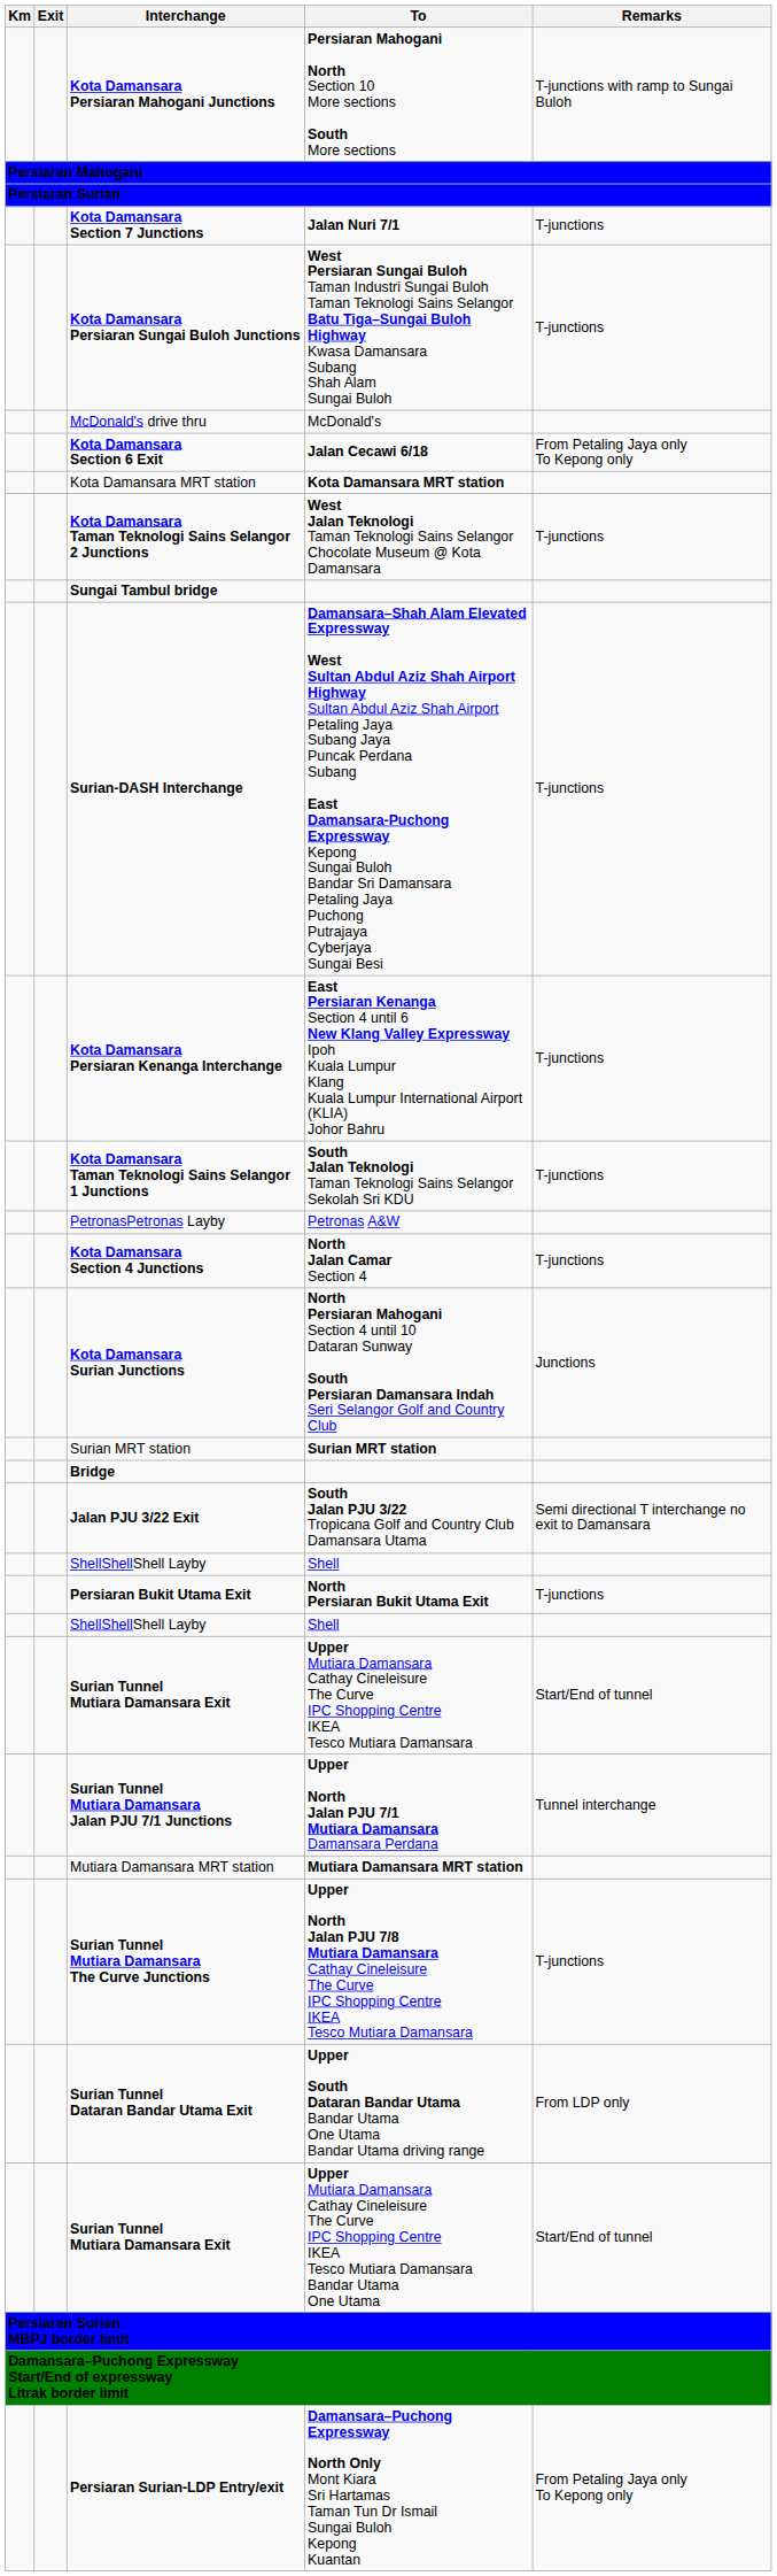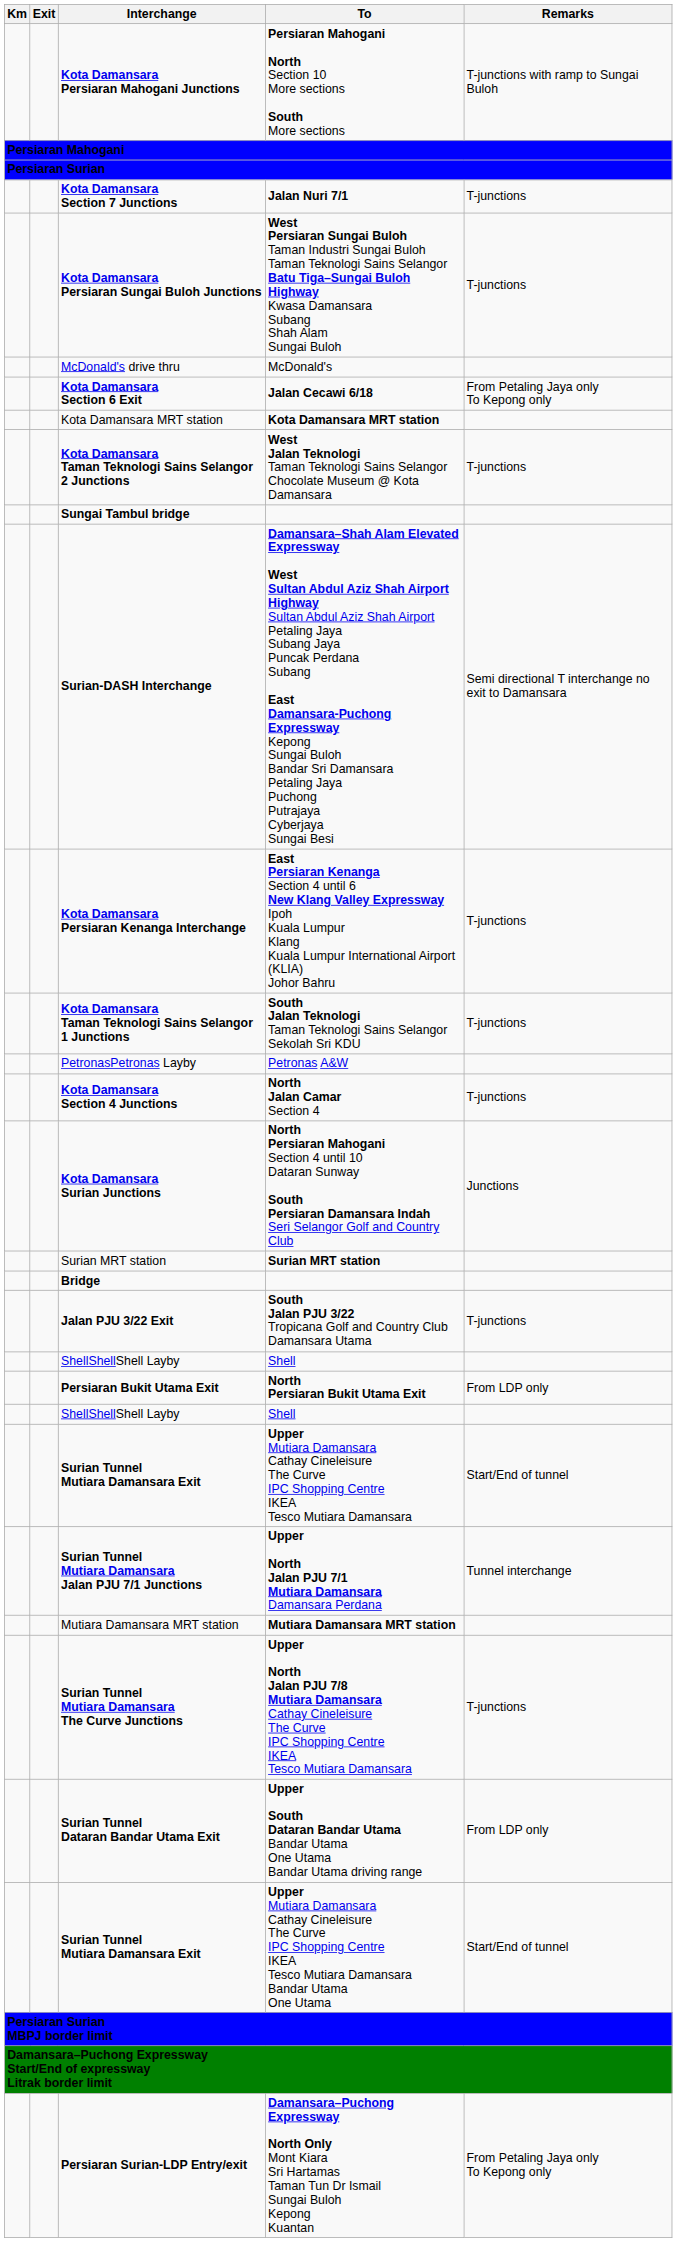 <table class="wikitable">
 <tr>
 <th>Km</th>
 <th>Exit</th>
 <th>Interchange</th>
 <th>To</th>
 <th>Remarks</th>
 </tr>
 <tr>
 <td></td>
 <td></td>
 <td><strong><a href='#'>Kota Damansara</a></strong><br><strong>Persiaran Mahogani Junctions</strong></td>
 <td><strong>Persiaran Mahogani</strong><br><br><strong>North</strong><br>Section 10<br>More sections<br><br><strong>South</strong><br>More sections</td>
 <td>T-junctions with ramp to Sungai Buloh</td>
 </tr>
 <tr>
 <td style="width:600px" colspan="6" style="text-align:center" bgcolor="blue"><strong><span>Persiaran Mahogani</span></strong></td>
 </tr>
 <tr>
 <td style="width:600px" colspan="6" style="text-align:center" bgcolor="blue"><strong><span>Persiaran Surian</span></strong></td>
 </tr>
 <tr>
 <td></td>
 <td></td>
 <td><strong><a href='#'>Kota Damansara</a></strong><br><strong>Section 7 Junctions</strong></td>
 <td><strong>Jalan Nuri 7/1</strong></td>
 <td>T-junctions</td>
 </tr>
 <tr>
 <td></td>
 <td></td>
 <td><strong><a href='#'>Kota Damansara</a></strong><br><strong>Persiaran Sungai Buloh Junctions</strong></td>
 <td><strong>West</strong><br><strong>Persiaran Sungai Buloh</strong><br>Taman Industri Sungai Buloh<br>Taman Teknologi Sains Selangor<br> <strong><a href='#'>Batu Tiga–Sungai Buloh Highway</a></strong><br>Kwasa Damansara<br>Subang<br>Shah Alam<br>Sungai Buloh</td>
 <td>T-junctions</td>
 </tr>
 <tr>
 <td></td>
 <td></td>
 <td><a href='#'>McDonald's</a> drive thru</td>
 <td> McDonald's</td>
 <td></td>
 </tr>
 <tr>
 <td></td>
 <td></td>
 <td><strong><a href='#'>Kota Damansara</a></strong><br><strong>Section 6 Exit</strong></td>
 <td><strong>Jalan Cecawi 6/18</strong></td>
 <td>From Petaling Jaya only<br>To Kepong only</td>
 </tr>
 <tr>
 <td></td>
 <td></td>
 <td>Kota Damansara MRT station</td>
 <td><strong>Kota Damansara MRT station</strong><br></td>
 <td></td>
 </tr>
 <tr>
 <td></td>
 <td></td>
 <td><strong><a href='#'>Kota Damansara</a></strong><br><strong>Taman Teknologi Sains Selangor 2 Junctions</strong></td>
 <td><strong>West</strong><br><strong>Jalan Teknologi</strong><br>Taman Teknologi Sains Selangor<br>Chocolate Museum @ Kota Damansara</td>
 <td>T-junctions</td>
 </tr>
 <tr>
 <td></td>
 <td></td>
 <td><strong>Sungai Tambul bridge</strong></td>
 <td></td>
 <td></td>
 </tr>
 <tr>
 <td></td>
 <td></td>
 <td><strong>Surian-DASH Interchange</strong></td>
 <td> <strong><a href='#'>Damansara–Shah Alam Elevated Expressway</a></strong><br><br><strong>West</strong><br> <strong><a href='#'>Sultan Abdul Aziz Shah Airport Highway</a></strong><br><a href='#'>Sultan Abdul Aziz Shah Airport</a> <br>Petaling Jaya<br>Subang Jaya<br>Puncak Perdana<br>Subang<br><br><strong>East</strong><br> <strong><a href='#'>Damansara-Puchong Expressway</a></strong><br>Kepong<br>Sungai Buloh<br>Bandar Sri Damansara<br>Petaling Jaya<br>Puchong<br>Putrajaya<br>Cyberjaya<br>Sungai Besi</td>
-<td>T-junctions</td>
+<td>Semi directional T interchange no exit to Damansara</td>
 </tr>
 <tr>
 <td></td>
 <td></td>
 <td><strong><a href='#'>Kota Damansara</a></strong><br><strong>Persiaran Kenanga Interchange</strong></td>
 <td><strong>East</strong><br><strong><a href='#'>Persiaran Kenanga</a></strong><br>Section 4 until 6<br>   <strong><a href='#'>New Klang Valley Expressway</a></strong><br>  Ipoh<br>  Kuala Lumpur<br>  Klang<br>  Kuala Lumpur International Airport (KLIA) <br>  Johor Bahru</td>
 <td>T-junctions</td>
 </tr>
 <tr>
 <td></td>
 <td></td>
 <td><strong><a href='#'>Kota Damansara</a></strong><br><strong>Taman Teknologi Sains Selangor 1 Junctions</strong></td>
 <td><strong>South</strong><br><strong>Jalan Teknologi</strong><br>Taman Teknologi Sains Selangor<br>Sekolah Sri KDU</td>
 <td>T-junctions</td>
 </tr>
 <tr>
 <td></td>
 <td></td>
 <td><a href='#'>PetronasPetronas</a> Layby</td>
 <td>  <a href='#'>Petronas</a> <a href='#'>A&W</a></td>
 <td></td>
 </tr>
 <tr>
 <td></td>
 <td></td>
 <td><strong><a href='#'>Kota Damansara</a></strong><br><strong>Section 4 Junctions</strong></td>
 <td><strong>North</strong><br><strong>Jalan Camar</strong><br>Section 4</td>
 <td>T-junctions</td>
 </tr>
 <tr>
 <td></td>
 <td></td>
 <td><strong><a href='#'>Kota Damansara</a></strong><br><strong>Surian Junctions</strong></td>
 <td><strong>North</strong><br><strong>Persiaran Mahogani</strong><br>Section 4 until 10<br>Dataran Sunway<br><br><strong>South</strong><br><strong>Persiaran Damansara Indah</strong><br><a href='#'>Seri Selangor Golf and Country Club</a></td>
 <td>Junctions</td>
 </tr>
 <tr>
 <td></td>
 <td></td>
 <td>Surian MRT station</td>
 <td><strong>Surian MRT station</strong><br></td>
 <td></td>
 </tr>
 <tr>
 <td></td>
 <td></td>
 <td><strong>Bridge</strong></td>
 <td></td>
 <td></td>
 </tr>
 <tr>
 <td></td>
 <td></td>
 <td><strong>Jalan PJU 3/22 Exit</strong></td>
 <td><strong>South</strong><br><strong>Jalan PJU 3/22</strong><br>Tropicana Golf and Country Club<br>Damansara Utama</td>
-<td>Semi directional T interchange no exit to Damansara</td>
+<td>T-junctions</td>
 </tr>
 <tr>
 <td></td>
 <td></td>
 <td><a href='#'>ShellShell</a>Shell Layby</td>
 <td>  <a href='#'>Shell</a></td>
 <td></td>
 </tr>
 <tr>
 <td></td>
 <td></td>
 <td><strong>Persiaran Bukit Utama Exit</strong></td>
 <td><strong>North</strong><br><strong>Persiaran Bukit Utama Exit</strong></td>
-<td>T-junctions</td>
+<td>From LDP only</td>
 </tr>
 <tr>
 <td></td>
 <td></td>
 <td><a href='#'>ShellShell</a>Shell Layby</td>
 <td>  <a href='#'>Shell</a></td>
 <td></td>
 </tr>
 <tr>
 <td></td>
 <td></td>
 <td><strong>Surian Tunnel</strong><br><strong>Mutiara Damansara Exit</strong></td>
 <td><strong>Upper</strong><br><a href='#'>Mutiara Damansara</a><br>Cathay Cineleisure<br>The Curve<br><a href='#'>IPC Shopping Centre</a><br>IKEA<br>Tesco Mutiara Damansara</td>
 <td>Start/End of tunnel</td>
 </tr>
 <tr>
 <td></td>
 <td></td>
 <td><strong>Surian Tunnel</strong><br><strong><a href='#'>Mutiara Damansara</a></strong><br><strong>Jalan PJU 7/1 Junctions</strong></td>
 <td><strong>Upper</strong><br><br><strong>North</strong><br><strong>Jalan PJU 7/1</strong><br><strong><a href='#'>Mutiara Damansara</a></strong><br><a href='#'>Damansara Perdana</a></td>
 <td>Tunnel interchange</td>
 </tr>
 <tr>
 <td></td>
 <td></td>
 <td>Mutiara Damansara MRT station</td>
 <td><strong>Mutiara Damansara MRT station</strong><br></td>
 <td></td>
 </tr>
 <tr>
 <td></td>
 <td></td>
 <td><strong>Surian Tunnel</strong><br><strong><a href='#'>Mutiara Damansara</a></strong><br><strong>The Curve Junctions</strong></td>
 <td><strong>Upper</strong><br><br><strong>North</strong><br><strong>Jalan PJU 7/8</strong><br><strong><a href='#'>Mutiara Damansara</a></strong><br><a href='#'>Cathay Cineleisure</a><br><a href='#'>The Curve</a> <br><a href='#'>IPC Shopping Centre</a><br><a href='#'>IKEA</a><br><a href='#'>Tesco Mutiara Damansara</a></td>
 <td>T-junctions</td>
 </tr>
 <tr>
 <td></td>
 <td></td>
 <td><strong>Surian Tunnel</strong><br><strong>Dataran Bandar Utama Exit</strong></td>
 <td><strong>Upper</strong><br><br><strong>South</strong><br><strong>Dataran Bandar Utama</strong><br>Bandar Utama<br>One Utama <br>Bandar Utama driving range</td>
 <td>From LDP only</td>
 </tr>
 <tr>
 <td></td>
 <td></td>
 <td><strong>Surian Tunnel</strong><br><strong>Mutiara Damansara Exit</strong></td>
 <td><strong>Upper</strong><br><a href='#'>Mutiara Damansara</a><br>Cathay Cineleisure<br>The Curve <br><a href='#'>IPC Shopping Centre</a><br>IKEA<br>Tesco Mutiara Damansara<br>Bandar Utama<br>One Utama</td>
 <td>Start/End of tunnel</td>
 </tr>
 <tr>
 <td style="width:600px" colspan="6" style="text-align:center" bgcolor="blue"><strong><span>Persiaran Surian<br>MBPJ border limit</span></strong></td>
 </tr>
 <tr>
 <td style="width:600px" colspan="6" style="text-align:center" bgcolor="green"><strong><span> Damansara–Puchong Expressway<br>Start/End of expressway<br>Litrak border limit</span></strong></td>
 </tr>
 <tr>
 <td></td>
 <td></td>
 <td><strong>Persiaran Surian-LDP Entry/exit</strong></td>
 <td> <strong><a href='#'>Damansara–Puchong Expressway</a></strong><br><br><strong>North Only</strong><br> Mont Kiara<br> Sri Hartamas<br> Taman Tun Dr Ismail<br> Sungai Buloh<br> Kepong<br>   Kuantan</td>
 <td>From Petaling Jaya only<br>To Kepong only</td>
 </tr>
 </table>
